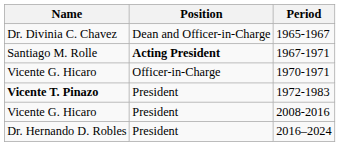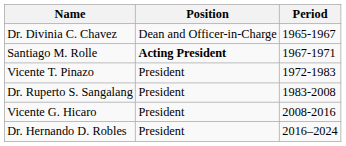 <table class="wikitable floatright">
 <tr>
 <th>Name</th>
 <th>Position</th>
 <th>Period</th>
 </tr>
 <tr>
 <td>Dr. Divinia C. Chavez</td>
 <td>Dean and Officer-in-Charge</td>
 <td>1965-1967</td>
 </tr>
 <tr>
 <td>Santiago M. Rolle</td>
 <td><strong>Acting President</strong></td>
 <td>1967-1971</td>
 </tr>
 <tr>
-<td>Vicente G. Hicaro</td>
-<td>Officer-in-Charge</td>
-<td>1970-1971</td>
+<td>Vicente T. Pinazo</td>
+<td>President</td>
+<td>1972-1983</td>
 </tr>
 <tr>
-<td><strong>Vicente T. Pinazo</strong></td>
+<td>Dr. Ruperto S. Sangalang</td>
 <td>President</td>
-<td>1972-1983</td>
+<td>1983-2008</td>
 </tr>
 <tr>
 <td>Vicente G. Hicaro</td>
 <td>President</td>
 <td>2008-2016</td>
 </tr>
 <tr>
 <td>Dr. Hernando D. Robles</td>
 <td>President</td>
 <td>2016–2024</td>
 </tr>
 </table>
